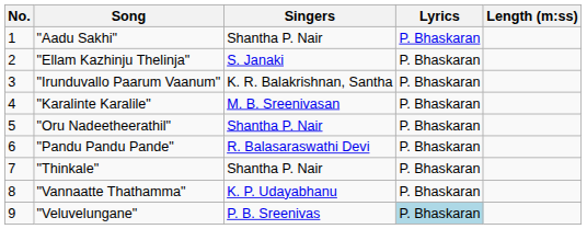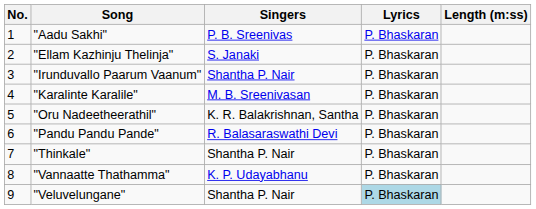 <table class="wikitable" style="font-size:95%;">
 <tr>
 <th>No.</th>
 <th>Song</th>
 <th>Singers</th>
 <th>Lyrics</th>
 <th>Length (m:ss)</th>
 </tr>
 <tr>
 <td>1</td>
 <td>"Aadu Sakhi"</td>
-<td>Shantha P. Nair</td>
+<td><a href='#'>P. B. Sreenivas</a></td>
 <td><a href='#'>P. Bhaskaran</a></td>
 <td></td>
 </tr>
 <tr>
 <td>2</td>
 <td>"Ellam Kazhinju Thelinja"</td>
 <td><a href='#'>S. Janaki</a></td>
 <td>P. Bhaskaran</td>
 <td></td>
 </tr>
 <tr>
 <td>3</td>
 <td>"Irunduvallo Paarum Vaanum"</td>
-<td>K. R. Balakrishnan, Santha</td>
+<td><a href='#'>Shantha P. Nair</a></td>
 <td>P. Bhaskaran</td>
 <td></td>
 </tr>
 <tr>
 <td>4</td>
 <td>"Karalinte Karalile"</td>
 <td><a href='#'>M. B. Sreenivasan</a></td>
 <td>P. Bhaskaran</td>
 <td></td>
 </tr>
 <tr>
 <td>5</td>
 <td>"Oru Nadeetheerathil"</td>
-<td><a href='#'>Shantha P. Nair</a></td>
+<td>K. R. Balakrishnan, Santha</td>
 <td>P. Bhaskaran</td>
 <td></td>
 </tr>
 <tr>
 <td>6</td>
 <td>"Pandu Pandu Pande"</td>
 <td><a href='#'>R. Balasaraswathi Devi</a></td>
 <td>P. Bhaskaran</td>
 <td></td>
 </tr>
 <tr>
 <td>7</td>
 <td>"Thinkale"</td>
 <td>Shantha P. Nair</td>
 <td>P. Bhaskaran</td>
 <td></td>
 </tr>
 <tr>
 <td>8</td>
 <td>"Vannaatte Thathamma"</td>
 <td><a href='#'>K. P. Udayabhanu</a></td>
 <td>P. Bhaskaran</td>
 <td></td>
 </tr>
 <tr>
 <td>9</td>
 <td>"Veluvelungane"</td>
-<td><a href='#'>P. B. Sreenivas</a></td>
+<td>Shantha P. Nair</td>
 <td style="background: lightblue;">P. Bhaskaran</td>
 <td></td>
 </tr>
 </table>
